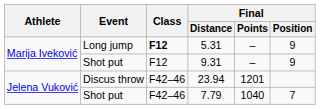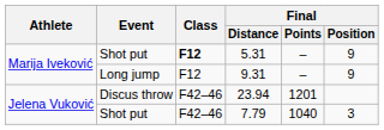 <table class=wikitable style="font-size:90%">
 <tr>
 <th rowspan="2">Athlete</th>
 <th rowspan="2">Event</th>
 <th rowspan="2">Class</th>
 <th colspan="3">Final</th>
 </tr>
 <tr style="font-size:95%">
 <th>Distance</th>
 <th>Points</th>
 <th>Position</th>
 </tr>
 <tr>
 <td rowspan="2"><a href='#'>Marija Iveković</a></td>
-<td>Long jump</td>
+<td>Shot put</td>
 <td><strong>F12</strong></td>
 <td align=center>5.31</td>
 <td align=center>–</td>
 <td align=center>9</td>
 </tr>
 <tr>
-<td>Shot put</td>
+<td>Long jump</td>
 <td>F12</td>
 <td align=center>9.31</td>
 <td align=center>–</td>
 <td align=center>9</td>
 </tr>
 <tr>
 <td rowspan="2"><a href='#'>Jelena Vuković</a></td>
 <td>Discus throw</td>
 <td>F42–46</td>
 <td align=center>23.94</td>
 <td align=center>1201</td>
 <td align=center></td>
 </tr>
 <tr>
 <td>Shot put</td>
 <td>F42–46</td>
 <td align=center>7.79</td>
 <td align=center>1040</td>
-<td align=center>7</td>
+<td align=center>3</td>
 </tr>
 </table>
